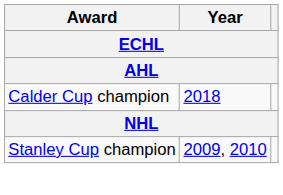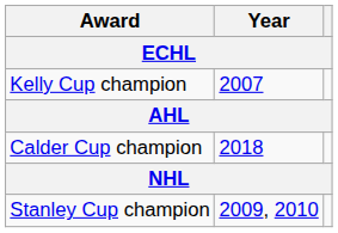 <table class="wikitable">
 <tr>
 <th>Award</th>
 <th>Year</th>
 <th></th>
 </tr>
 <tr>
 <th colspan="3"><a href='#'>ECHL</a></th>
+</tr>
+<tr>
+<td><a href='#'>Kelly Cup</a> champion</td>
+<td><a href='#'>2007</a></td>
+<td></td>
 </tr>
 <tr>
 <th colspan="3"><a href='#'>AHL</a></th>
 </tr>
 <tr>
 <td><a href='#'>Calder Cup</a> champion</td>
 <td><a href='#'>2018</a></td>
 <td></td>
 </tr>
 <tr>
 <th colspan="3"><a href='#'>NHL</a></th>
 </tr>
 <tr>
 <td><a href='#'>Stanley Cup</a> champion</td>
 <td><a href='#'>2009</a>, <a href='#'>2010</a></td>
 <td></td>
 </tr>
 </table>
